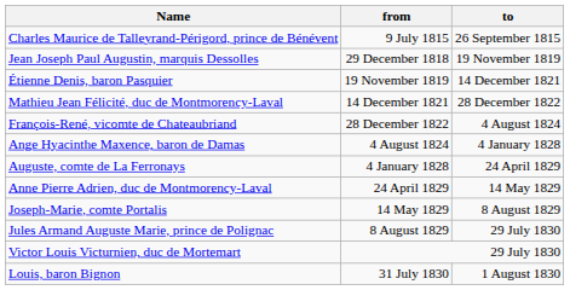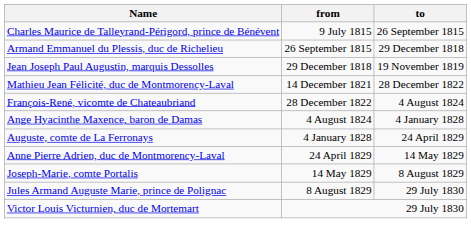 <table class="wikitable" style="text-align:right;">
 <tr>
 <th>Name</th>
 <th>from</th>
 <th>to</th>
 </tr>
 <tr>
 <td align=left><a href='#'>Charles Maurice de Talleyrand-Périgord, prince de Bénévent</a></td>
 <td>9 July 1815</td>
 <td>26 September 1815</td>
 </tr>
 <tr>
+<td align=left><a href='#'>Armand Emmanuel du Plessis, duc de Richelieu</a></td>
+<td>26 September 1815</td>
+<td>29 December 1818</td>
+</tr>
+<tr>
 <td align=left><a href='#'>Jean Joseph Paul Augustin, marquis Dessolles</a></td>
 <td>29 December 1818</td>
 <td>19 November 1819</td>
-</tr>
-<tr>
-<td align=left><a href='#'>Étienne Denis, baron Pasquier</a></td>
-<td>19 November 1819</td>
-<td>14 December 1821</td>
 </tr>
 <tr>
 <td align=left><a href='#'>Mathieu Jean Félicité, duc de Montmorency-Laval</a></td>
 <td>14 December 1821</td>
 <td>28 December 1822</td>
 </tr>
 <tr>
 <td align=left><a href='#'>François-René, vicomte de Chateaubriand</a></td>
 <td>28 December 1822</td>
 <td>4 August 1824</td>
 </tr>
 <tr>
 <td align=left><a href='#'>Ange Hyacinthe Maxence, baron de Damas</a></td>
 <td>4 August 1824</td>
 <td>4 January 1828</td>
 </tr>
 <tr>
 <td align=left><a href='#'>Auguste, comte de La Ferronays</a></td>
 <td>4 January 1828</td>
 <td>24 April 1829</td>
 </tr>
 <tr>
 <td align=left><a href='#'>Anne Pierre Adrien, duc de Montmorency-Laval</a></td>
 <td>24 April 1829</td>
 <td>14 May 1829</td>
 </tr>
 <tr>
 <td align=left><a href='#'>Joseph-Marie, comte Portalis</a></td>
 <td>14 May 1829</td>
 <td>8 August 1829</td>
 </tr>
 <tr>
 <td align=left><a href='#'>Jules Armand Auguste Marie, prince de Polignac</a></td>
 <td>8 August 1829</td>
 <td>29 July 1830</td>
 </tr>
 <tr>
 <td align=left><a href='#'>Victor Louis Victurnien, duc de Mortemart</a></td>
 <td colspan="2">29 July 1830</td>
 </tr>
-<tr>
-<td align=left><a href='#'>Louis, baron Bignon</a></td>
-<td>31 July 1830</td>
-<td>1 August 1830</td>
-</tr>
 </table>
